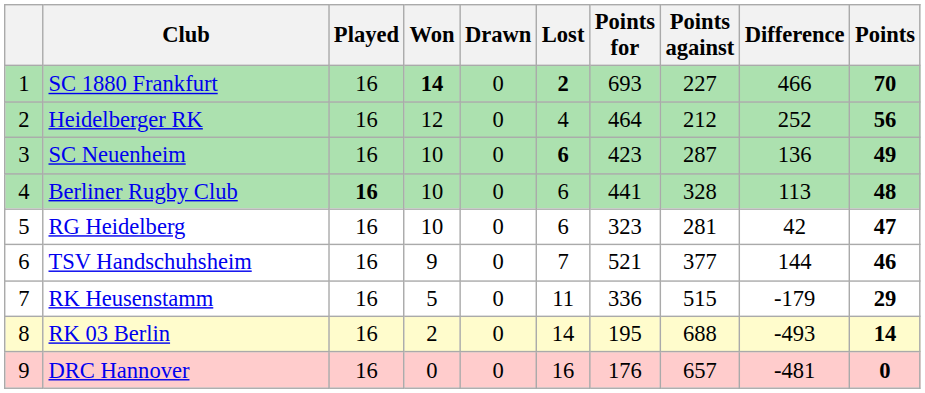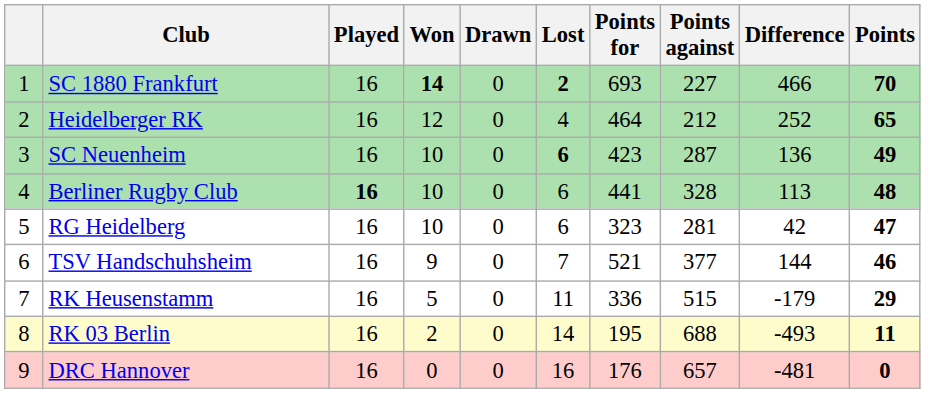 <table class="wikitable" style="text-align: center;">
 <tr>
 <th bgcolor="#efefef" width="20"></th>
 <th bgcolor="#efefef" width="195">Club</th>
 <th bgcolor="#efefef" width="20">Played</th>
 <th bgcolor="#efefef" width="20">Won</th>
 <th bgcolor="#efefef" width="20">Drawn</th>
 <th bgcolor="#efefef" width="20">Lost</th>
 <th bgcolor="#efefef" width="20">Points for</th>
 <th bgcolor="#efefef" width="20">Points against</th>
 <th bgcolor="#efefef" width="20">Difference</th>
 <th bgcolor="#efefef" width="20">Points</th>
 </tr>
 <tr bgcolor=#ACE1AF align=center>
 <td>1</td>
 <td align=left><a href='#'>SC 1880 Frankfurt</a></td>
 <td>16</td>
 <td><strong>14</strong></td>
 <td>0</td>
 <td><strong>2</strong></td>
 <td>693</td>
 <td>227</td>
 <td>466</td>
 <td><strong>70</strong></td>
 </tr>
 <tr bgcolor=#ACE1AF align=center>
 <td>2</td>
 <td align=left><a href='#'>Heidelberger RK</a></td>
 <td>16</td>
 <td>12</td>
 <td>0</td>
 <td>4</td>
 <td>464</td>
 <td>212</td>
 <td>252</td>
-<td><strong>56</strong></td>
+<td><strong>65</strong></td>
 </tr>
 <tr bgcolor=#ACE1AF align=center>
 <td>3</td>
 <td align=left><a href='#'>SC Neuenheim</a></td>
 <td>16</td>
 <td>10</td>
 <td>0</td>
 <td><strong>6</strong></td>
 <td>423</td>
 <td>287</td>
 <td>136</td>
 <td><strong>49</strong></td>
 </tr>
 <tr bgcolor=#ACE1AF align=center>
 <td>4</td>
 <td align=left><a href='#'>Berliner Rugby Club</a></td>
 <td><strong>16</strong></td>
 <td>10</td>
 <td>0</td>
 <td>6</td>
 <td>441</td>
 <td>328</td>
 <td>113</td>
 <td><strong>48</strong></td>
 </tr>
 <tr bgcolor=#ffffff align=center>
 <td>5</td>
 <td align=left><a href='#'>RG Heidelberg</a></td>
 <td>16</td>
 <td>10</td>
 <td>0</td>
 <td>6</td>
 <td>323</td>
 <td>281</td>
 <td>42</td>
 <td><strong>47</strong></td>
 </tr>
 <tr bgcolor=#ffffff align=center>
 <td>6</td>
 <td align=left><a href='#'>TSV Handschuhsheim</a></td>
 <td>16</td>
 <td>9</td>
 <td>0</td>
 <td>7</td>
 <td>521</td>
 <td>377</td>
 <td>144</td>
 <td><strong>46</strong></td>
 </tr>
 <tr bgcolor=#ffffff align=center>
 <td>7</td>
 <td align=left><a href='#'>RK Heusenstamm</a></td>
 <td>16</td>
 <td>5</td>
 <td>0</td>
 <td>11</td>
 <td>336</td>
 <td>515</td>
 <td>-179</td>
 <td><strong>29</strong></td>
 </tr>
 <tr bgcolor=#fffccc align=center>
 <td>8</td>
 <td align=left><a href='#'>RK 03 Berlin</a></td>
 <td>16</td>
 <td>2</td>
 <td>0</td>
 <td>14</td>
 <td>195</td>
 <td>688</td>
 <td>-493</td>
-<td><strong>14</strong></td>
+<td><strong>11</strong></td>
 </tr>
 <tr bgcolor=#ffcccc align=center>
 <td>9</td>
 <td align=left><a href='#'>DRC Hannover</a></td>
 <td>16</td>
 <td>0</td>
 <td>0</td>
 <td>16</td>
 <td>176</td>
 <td>657</td>
 <td>-481</td>
 <td><strong>0</strong></td>
 </tr>
 </table>
